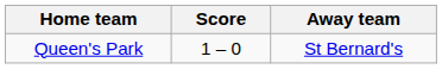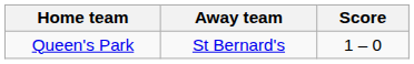 <table class="wikitable" style="text-align: center">
 <tr>
 <th width=140>Home team</th>
+<th width=140>Away team</th>
 <th width=80>Score</th>
-<th width=140>Away team</th>
 </tr>
 <tr>
 <td><a href='#'>Queen's Park</a></td>
+<td><a href='#'>St Bernard's</a></td>
 <td>1 – 0</td>
-<td><a href='#'>St Bernard's</a></td>
 </tr>
 </table>
